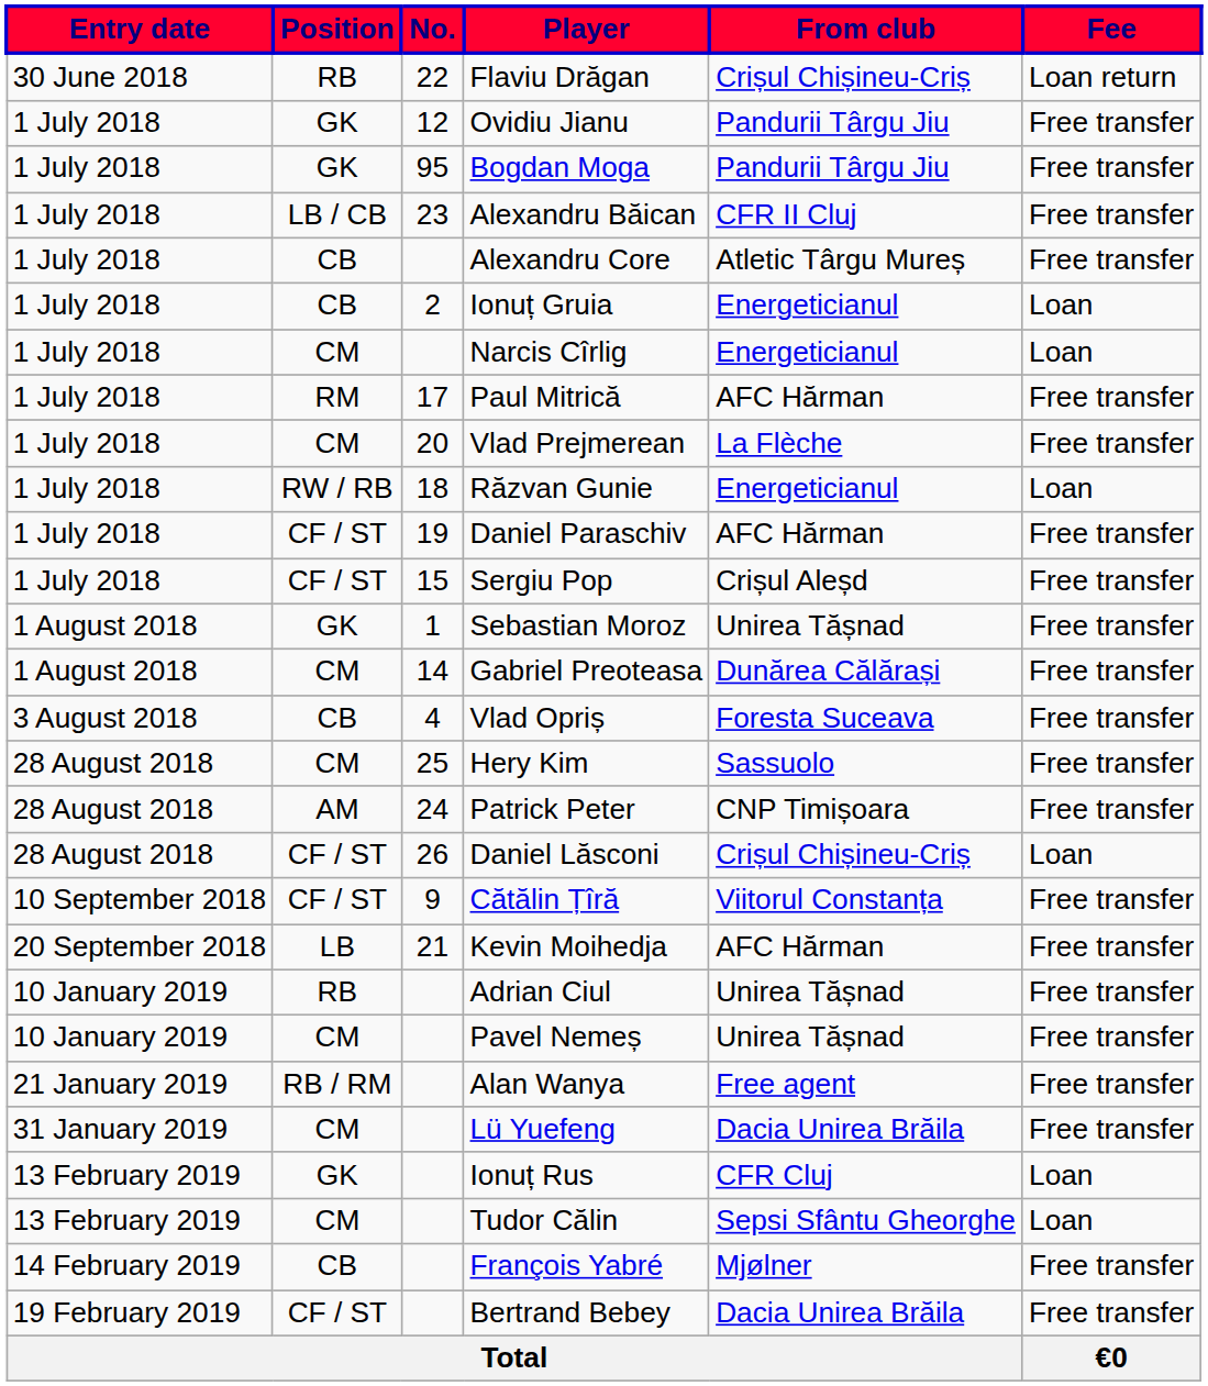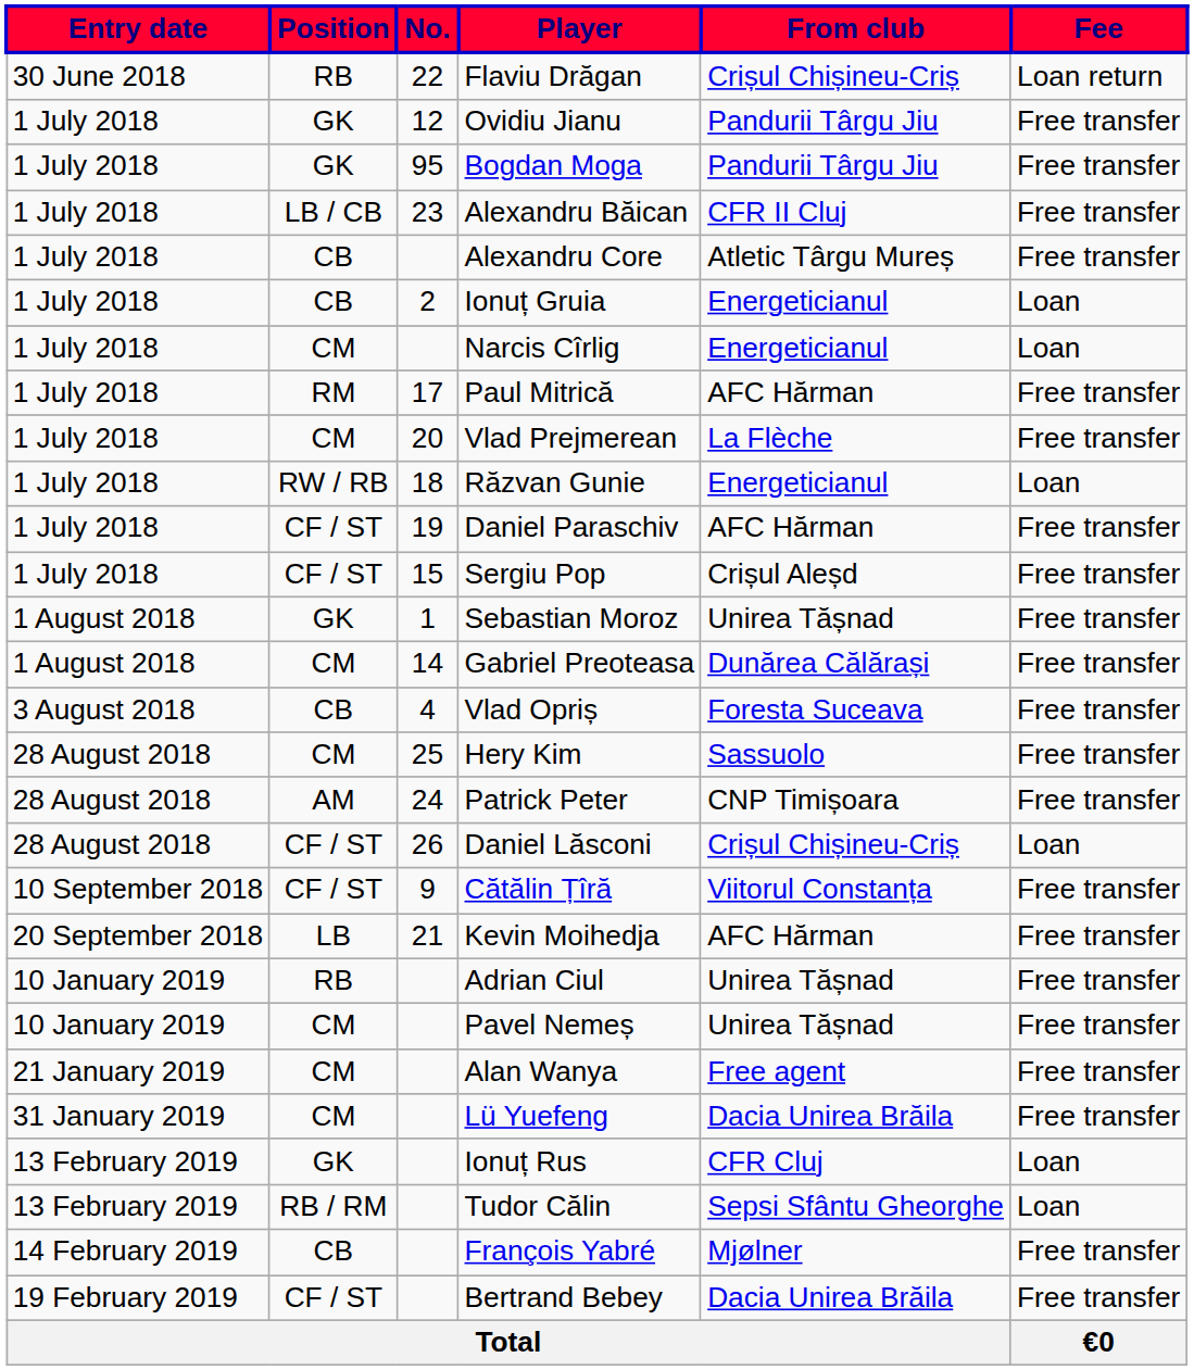 <table class="wikitable sortable">
 <tr>
 <th style="background:#FF0030;color:#000080;border:2px solid #0000CD;"><strong>Entry date</strong></th>
 <th style="background:#FF0030;color:#000080;border:2px solid #0000CD;"><strong>Position</strong></th>
 <th style="background:#FF0030;color:#000080;border:2px solid #0000CD;"><strong>No.</strong></th>
 <th style="background:#FF0030;color:#000080;border:2px solid #0000CD;"><strong>Player</strong></th>
 <th style="background:#FF0030;color:#000080;border:2px solid #0000CD;"><strong>From club</strong></th>
 <th style="background:#FF0030;color:#000080;border:2px solid #0000CD;"><strong>Fee</strong></th>
 </tr>
 <tr>
 <td>30 June 2018</td>
 <td style="text-align:center;">RB</td>
 <td style="text-align:center;">22</td>
 <td style="text-align:left;"> Flaviu Drăgan</td>
 <td style="text-align:left;"> <a href='#'>Crișul Chișineu-Criș</a></td>
 <td>Loan return</td>
 </tr>
 <tr>
 <td>1 July 2018</td>
 <td style="text-align:center;">GK</td>
 <td style="text-align:center;">12</td>
 <td style="text-align:left;"> Ovidiu Jianu</td>
 <td style="text-align:left;"> <a href='#'>Pandurii Târgu Jiu</a></td>
 <td>Free transfer</td>
 </tr>
 <tr>
 <td>1 July 2018</td>
 <td style="text-align:center;">GK</td>
 <td style="text-align:center;">95</td>
 <td style="text-align:left;"> <a href='#'>Bogdan Moga</a></td>
 <td style="text-align:left;"> <a href='#'>Pandurii Târgu Jiu</a></td>
 <td>Free transfer</td>
 </tr>
 <tr>
 <td>1 July 2018</td>
 <td style="text-align:center;">LB / CB</td>
 <td style="text-align:center;">23</td>
 <td style="text-align:left;"> Alexandru Băican</td>
 <td style="text-align:left;"> <a href='#'>CFR II Cluj</a></td>
 <td>Free transfer</td>
 </tr>
 <tr>
 <td>1 July 2018</td>
 <td style="text-align:center;">CB</td>
 <td style="text-align:center;"></td>
 <td style="text-align:left;"> Alexandru Core</td>
 <td style="text-align:left;"> Atletic Târgu Mureș</td>
 <td>Free transfer</td>
 </tr>
 <tr>
 <td>1 July 2018</td>
 <td style="text-align:center;">CB</td>
 <td style="text-align:center;">2</td>
 <td style="text-align:left;"> Ionuț Gruia</td>
 <td style="text-align:left;"> <a href='#'>Energeticianul</a></td>
 <td>Loan</td>
 </tr>
 <tr>
 <td>1 July 2018</td>
 <td style="text-align:center;">CM</td>
 <td style="text-align:center;"></td>
 <td style="text-align:left;"> Narcis Cîrlig</td>
 <td style="text-align:left;"> <a href='#'>Energeticianul</a></td>
 <td>Loan</td>
 </tr>
 <tr>
 <td>1 July 2018</td>
 <td style="text-align:center;">RM</td>
 <td style="text-align:center;">17</td>
 <td style="text-align:left;"> Paul Mitrică</td>
 <td style="text-align:left;"> AFC Hărman</td>
 <td>Free transfer</td>
 </tr>
 <tr>
 <td>1 July 2018</td>
 <td style="text-align:center;">CM</td>
 <td style="text-align:center;">20</td>
 <td style="text-align:left;"> Vlad Prejmerean</td>
 <td style="text-align:left;"> <a href='#'>La Flèche</a></td>
 <td>Free transfer</td>
 </tr>
 <tr>
 <td>1 July 2018</td>
 <td style="text-align:center;">RW / RB</td>
 <td style="text-align:center;">18</td>
 <td style="text-align:left;"> Răzvan Gunie</td>
 <td style="text-align:left;"> <a href='#'>Energeticianul</a></td>
 <td>Loan</td>
 </tr>
 <tr>
 <td>1 July 2018</td>
 <td style="text-align:center;">CF / ST</td>
 <td style="text-align:center;">19</td>
 <td style="text-align:left;"> Daniel Paraschiv</td>
 <td style="text-align:left;"> AFC Hărman</td>
 <td>Free transfer</td>
 </tr>
 <tr>
 <td>1 July 2018</td>
 <td style="text-align:center;">CF / ST</td>
 <td style="text-align:center;">15</td>
 <td style="text-align:left;"> Sergiu Pop</td>
 <td style="text-align:left;"> Crișul Aleșd</td>
 <td>Free transfer</td>
 </tr>
 <tr>
 <td>1 August 2018</td>
 <td style="text-align:center;">GK</td>
 <td style="text-align:center;">1</td>
 <td style="text-align:left;"> Sebastian Moroz</td>
 <td style="text-align:left;"> Unirea Tășnad</td>
 <td>Free transfer</td>
 </tr>
 <tr>
 <td>1 August 2018</td>
 <td style="text-align:center;">CM</td>
 <td style="text-align:center;">14</td>
 <td style="text-align:left;"> Gabriel Preoteasa</td>
 <td style="text-align:left;"> <a href='#'>Dunărea Călărași</a></td>
 <td>Free transfer</td>
 </tr>
 <tr>
 <td>3 August 2018</td>
 <td style="text-align:center;">CB</td>
 <td style="text-align:center;">4</td>
 <td style="text-align:left;"> Vlad Opriș</td>
 <td style="text-align:left;"> <a href='#'>Foresta Suceava</a></td>
 <td>Free transfer</td>
 </tr>
 <tr>
 <td>28 August 2018</td>
 <td style="text-align:center;">CM</td>
 <td style="text-align:center;">25</td>
 <td style="text-align:left;"> Hery Kim</td>
 <td style="text-align:left;"> <a href='#'>Sassuolo</a></td>
 <td>Free transfer</td>
 </tr>
 <tr>
 <td>28 August 2018</td>
 <td style="text-align:center;">AM</td>
 <td style="text-align:center;">24</td>
 <td style="text-align:left;"> Patrick Peter</td>
 <td style="text-align:left;"> CNP Timișoara</td>
 <td>Free transfer</td>
 </tr>
 <tr>
 <td>28 August 2018</td>
 <td style="text-align:center;">CF / ST</td>
 <td style="text-align:center;">26</td>
 <td style="text-align:left;"> Daniel Lăsconi</td>
 <td style="text-align:left;"> <a href='#'>Crișul Chișineu-Criș</a></td>
 <td>Loan</td>
 </tr>
 <tr>
 <td>10 September 2018</td>
 <td style="text-align:center;">CF / ST</td>
 <td style="text-align:center;">9</td>
 <td style="text-align:left;"> <a href='#'>Cătălin Țîră</a></td>
 <td style="text-align:left;"> <a href='#'>Viitorul Constanța</a></td>
 <td>Free transfer</td>
 </tr>
 <tr>
 <td>20 September 2018</td>
 <td style="text-align:center;">LB</td>
 <td style="text-align:center;">21</td>
 <td style="text-align:left;"> Kevin Moihedja</td>
 <td style="text-align:left;"> AFC Hărman</td>
 <td>Free transfer</td>
 </tr>
 <tr>
 <td>10 January 2019</td>
 <td style="text-align:center;">RB</td>
 <td style="text-align:center;"></td>
 <td style="text-align:left;"> Adrian Ciul</td>
 <td style="text-align:left;"> Unirea Tășnad</td>
 <td>Free transfer</td>
 </tr>
 <tr>
 <td>10 January 2019</td>
 <td style="text-align:center;">CM</td>
 <td style="text-align:center;"></td>
 <td style="text-align:left;"> Pavel Nemeș</td>
 <td style="text-align:left;"> Unirea Tășnad</td>
 <td>Free transfer</td>
 </tr>
 <tr>
 <td>21 January 2019</td>
-<td style="text-align:center;">RB / RM</td>
+<td style="text-align:center;">CM</td>
 <td style="text-align:center;"></td>
 <td style="text-align:left;"> Alan Wanya</td>
 <td style="text-align:left;"><a href='#'>Free agent</a></td>
 <td>Free transfer</td>
 </tr>
 <tr>
 <td>31 January 2019</td>
 <td style="text-align:center;">CM</td>
 <td style="text-align:center;"></td>
 <td style="text-align:left;"> <a href='#'>Lü Yuefeng</a></td>
 <td style="text-align:left;"> <a href='#'>Dacia Unirea Brăila</a></td>
 <td>Free transfer</td>
 </tr>
 <tr>
 <td>13 February 2019</td>
 <td style="text-align:center;">GK</td>
 <td style="text-align:center;"></td>
 <td style="text-align:left;"> Ionuț Rus</td>
 <td style="text-align:left;"> <a href='#'>CFR Cluj</a></td>
 <td>Loan</td>
 </tr>
 <tr>
 <td>13 February 2019</td>
-<td style="text-align:center;">CM</td>
+<td style="text-align:center;">RB / RM</td>
 <td style="text-align:center;"></td>
 <td style="text-align:left;"> Tudor Călin</td>
 <td style="text-align:left;"> <a href='#'>Sepsi Sfântu Gheorghe</a></td>
 <td>Loan</td>
 </tr>
 <tr>
 <td>14 February 2019</td>
 <td style="text-align:center;">CB</td>
 <td style="text-align:center;"></td>
 <td style="text-align:left;"> <a href='#'>François Yabré</a></td>
 <td style="text-align:left;"> <a href='#'>Mjølner</a></td>
 <td>Free transfer</td>
 </tr>
 <tr>
 <td>19 February 2019</td>
 <td style="text-align:center;">CF / ST</td>
 <td style="text-align:center;"></td>
 <td style="text-align:left;"> Bertrand Bebey</td>
 <td style="text-align:left;"> <a href='#'>Dacia Unirea Brăila</a></td>
 <td>Free transfer</td>
 </tr>
 <tr>
 <th colspan="5">Total</th>
 <th colspan="2">€0</th>
 </tr>
 </table>
